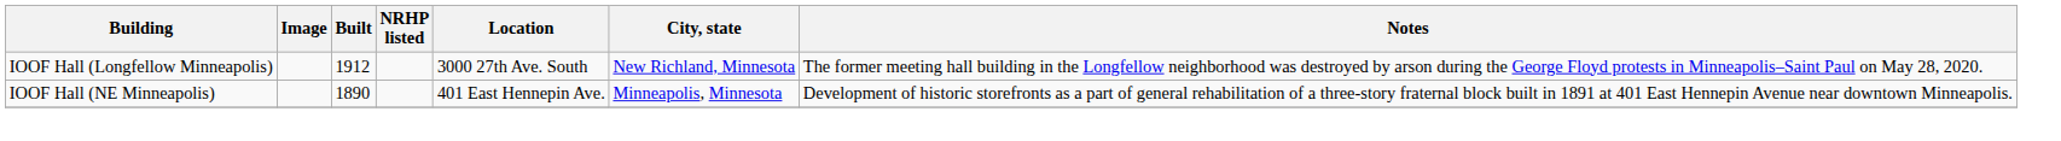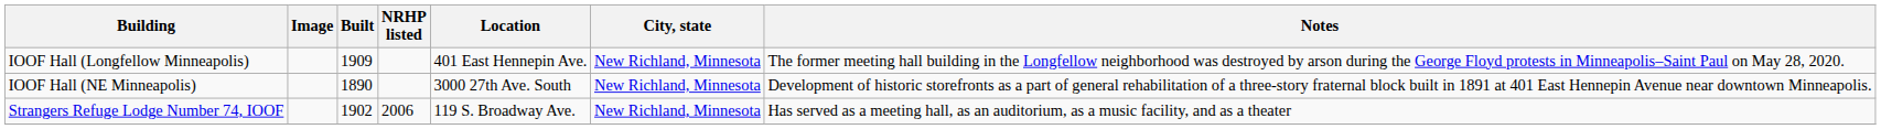 <table class="wikitable sortable">
 <tr>
 <th>Building<br></th>
 <th class="unsortable">Image</th>
 <th>Built</th>
 <th>NRHP<br>listed</th>
 <th>Location</th>
 <th>City, state</th>
 <th class="unsortable">Notes</th>
 </tr>
 <tr>
 <td>IOOF Hall (Longfellow Minneapolis)</td>
 <td></td>
-<td>1912</td>
+<td>1909</td>
 <td></td>
-<td>3000 27th Ave. South</td>
+<td>401 East Hennepin Ave.</td>
 <td><a href='#'>New Richland, Minnesota</a></td>
 <td>The former meeting hall building in the <a href='#'>Longfellow</a> neighborhood was destroyed by arson during the <a href='#'>George Floyd protests in Minneapolis–Saint Paul</a> on May 28, 2020.</td>
 </tr>
 <tr>
 <td>IOOF Hall (NE Minneapolis)</td>
 <td></td>
 <td>1890</td>
 <td></td>
-<td>401 East Hennepin Ave.</td>
-<td><a href='#'>Minneapolis</a>, <a href='#'>Minnesota</a></td>
+<td>3000 27th Ave. South</td>
+<td><a href='#'>New Richland, Minnesota</a></td>
 <td>Development of historic storefronts as a part of general rehabilitation of a three-story fraternal block built in 1891 at 401 East Hennepin Avenue near downtown Minneapolis.</td>
+</tr>
+<tr>
+<td><a href='#'>Strangers Refuge Lodge Number 74, IOOF</a></td>
+<td></td>
+<td>1902</td>
+<td>2006</td>
+<td>119 S. Broadway Ave.<br><small></small></td>
+<td><a href='#'>New Richland, Minnesota</a></td>
+<td>Has served as a meeting hall, as an auditorium, as a music facility, and as a theater</td>
 </tr>
 <tr>
 </tr>
 </table>
